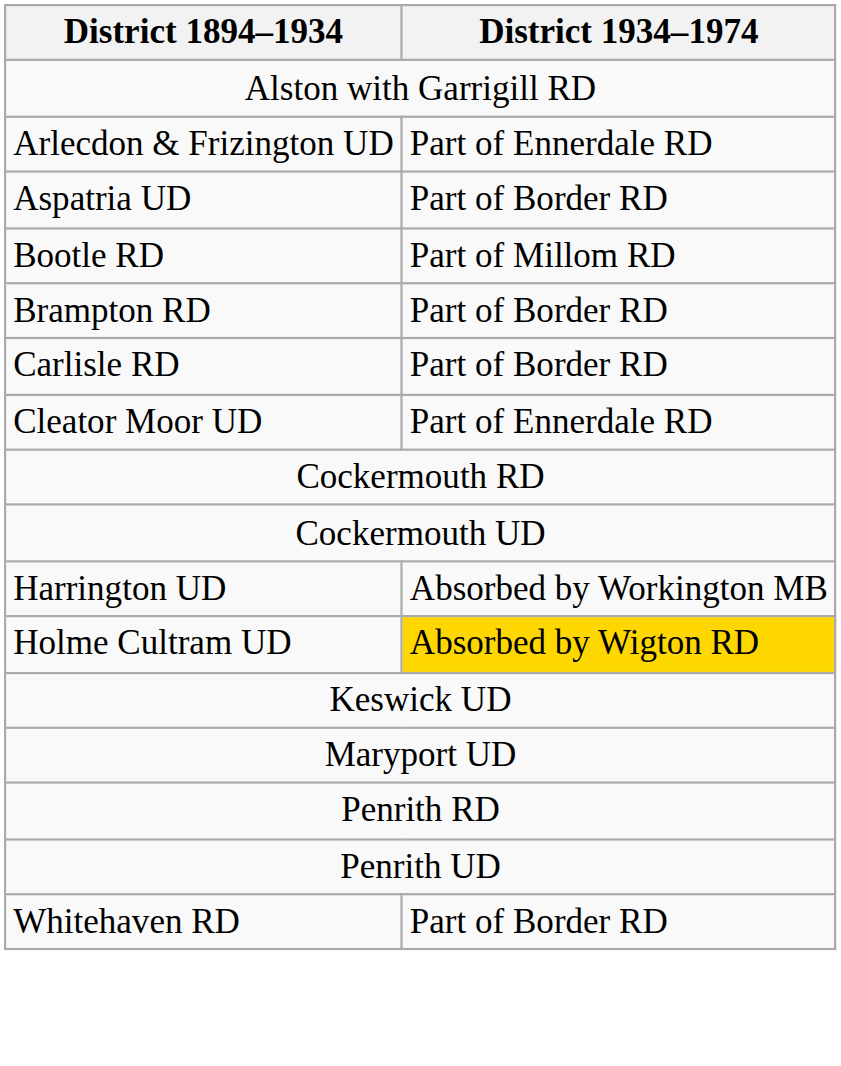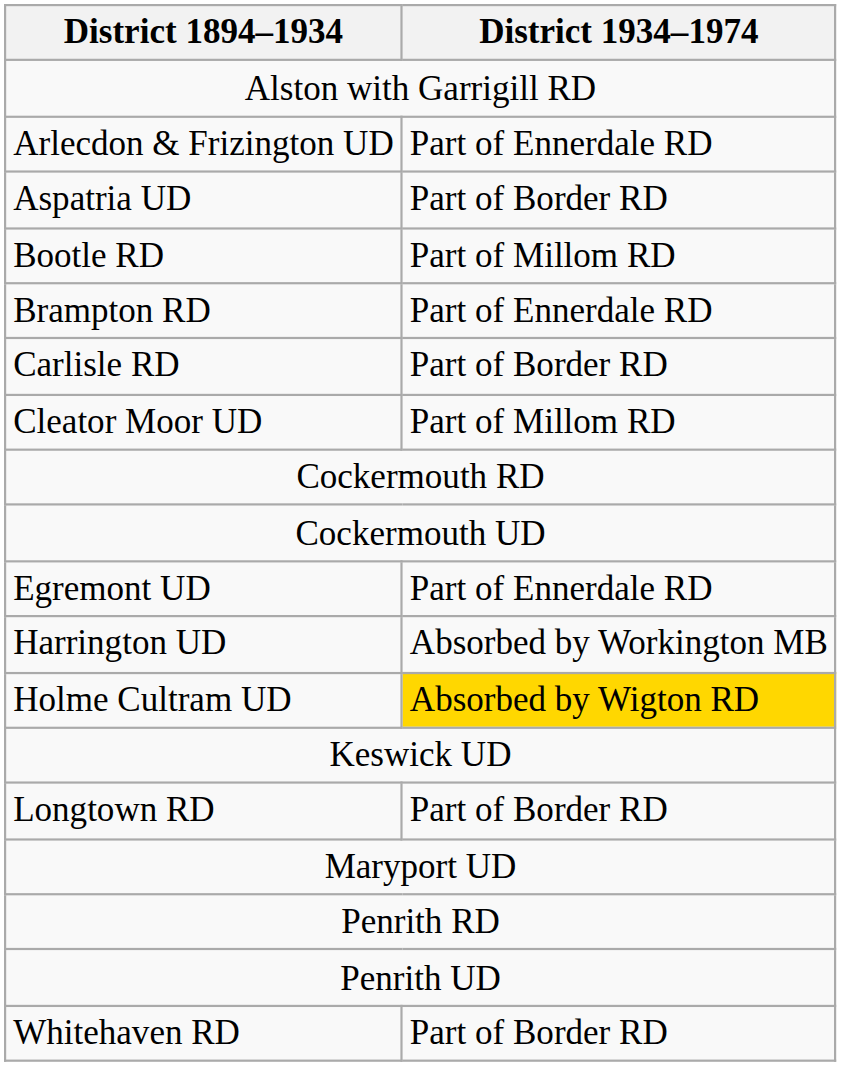 <table class="wikitable">
 <tr>
 <th>District 1894–1934</th>
 <th>District 1934–1974</th>
 </tr>
 <tr>
 <td colspan="2" style="text-align:center;">Alston with Garrigill RD</td>
 </tr>
 <tr>
 <td>Arlecdon & Frizington UD</td>
 <td>Part of Ennerdale RD</td>
 </tr>
 <tr>
 <td>Aspatria UD</td>
 <td>Part of Border RD</td>
 </tr>
 <tr>
 <td>Bootle RD</td>
 <td>Part of Millom RD</td>
 </tr>
 <tr>
 <td>Brampton RD</td>
-<td>Part of Border RD</td>
+<td>Part of Ennerdale RD</td>
 </tr>
 <tr>
 <td>Carlisle RD</td>
 <td>Part of Border RD</td>
 </tr>
 <tr>
 <td>Cleator Moor UD</td>
-<td>Part of Ennerdale RD</td>
+<td>Part of Millom RD</td>
 </tr>
 <tr>
 <td colspan="2" style="text-align:center;">Cockermouth RD</td>
 </tr>
 <tr>
 <td colspan="2" style="text-align:center;">Cockermouth UD</td>
+</tr>
+<tr>
+<td>Egremont UD</td>
+<td>Part of Ennerdale RD</td>
 </tr>
 <tr>
 <td>Harrington UD</td>
 <td>Absorbed by Workington MB</td>
 </tr>
 <tr>
 <td>Holme Cultram UD</td>
 <td style="background: gold;">Absorbed by Wigton RD</td>
 </tr>
 <tr>
 <td colspan="2" style="text-align:center;">Keswick UD</td>
+</tr>
+<tr>
+<td>Longtown RD</td>
+<td>Part of Border RD</td>
 </tr>
 <tr>
 <td colspan="2" style="text-align:center;">Maryport UD</td>
 </tr>
 <tr>
 <td colspan="2" style="text-align:center;">Penrith RD</td>
 </tr>
 <tr>
 <td colspan="2" style="text-align:center;">Penrith UD</td>
 </tr>
 <tr>
 <td>Whitehaven RD</td>
 <td>Part of Border RD</td>
 </tr>
 </table>
